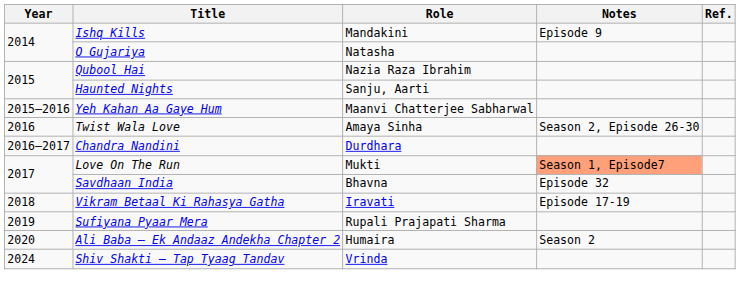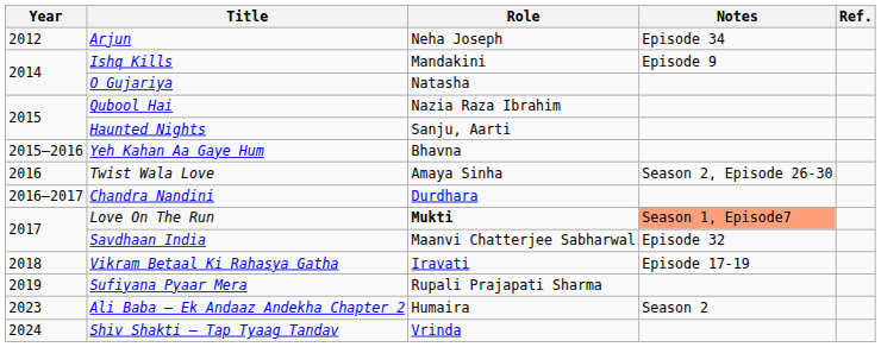 <table class="wikitable sortable">
 <tr>
 <th>Year</th>
 <th>Title</th>
 <th>Role</th>
 <th>Notes</th>
 <th>Ref.</th>
+</tr>
+<tr>
+<td>2012</td>
+<td><em><a href='#'>Arjun</a></em></td>
+<td>Neha Joseph</td>
+<td>Episode 34</td>
+<td></td>
 </tr>
 <tr>
 <td rowspan="2">2014</td>
 <td><em><a href='#'>Ishq Kills</a></em></td>
 <td>Mandakini</td>
 <td>Episode 9</td>
 <td></td>
 </tr>
 <tr>
 <td><em><a href='#'>O Gujariya</a></em></td>
 <td>Natasha</td>
 <td></td>
 <td></td>
 </tr>
 <tr>
 <td rowspan="2">2015</td>
 <td><em><a href='#'>Qubool Hai</a></em></td>
 <td>Nazia Raza Ibrahim</td>
 <td></td>
 <td></td>
 </tr>
 <tr>
 <td><em><a href='#'>Haunted Nights</a></em></td>
 <td>Sanju, Aarti</td>
 <td></td>
 <td></td>
 </tr>
 <tr>
 <td>2015–2016</td>
 <td><em><a href='#'>Yeh Kahan Aa Gaye Hum</a></em></td>
-<td>Maanvi Chatterjee Sabharwal</td>
+<td>Bhavna</td>
 <td></td>
 <td></td>
 </tr>
 <tr>
 <td>2016</td>
 <td><em>Twist Wala Love</em></td>
 <td>Amaya Sinha</td>
 <td>Season 2, Episode 26-30</td>
 <td></td>
 </tr>
 <tr>
 <td>2016–2017</td>
 <td><em><a href='#'>Chandra Nandini</a></em></td>
 <td><a href='#'>Durdhara</a></td>
 <td></td>
 <td></td>
 </tr>
 <tr>
 <td rowspan="2">2017</td>
 <td><em>Love On The Run</em></td>
-<td>Mukti</td>
+<td><strong>Mukti</strong></td>
 <td style="background: lightsalmon;">Season 1, Episode7</td>
 <td></td>
 </tr>
 <tr>
 <td><em><a href='#'>Savdhaan India</a></em></td>
-<td>Bhavna</td>
+<td>Maanvi Chatterjee Sabharwal</td>
 <td>Episode 32</td>
 <td></td>
 </tr>
 <tr>
 <td>2018</td>
 <td><em><a href='#'>Vikram Betaal Ki Rahasya Gatha</a></em></td>
 <td><a href='#'>Iravati</a></td>
 <td>Episode 17-19</td>
 <td></td>
 </tr>
 <tr>
 <td>2019</td>
 <td><em><a href='#'>Sufiyana Pyaar Mera</a></em></td>
 <td>Rupali Prajapati Sharma</td>
 <td></td>
 <td></td>
 </tr>
 <tr>
-<td>2020</td>
+<td>2023</td>
 <td><em><a href='#'>Ali Baba – Ek Andaaz Andekha Chapter 2</a></em></td>
 <td>Humaira</td>
 <td>Season 2</td>
 <td></td>
 </tr>
 <tr>
 <td>2024</td>
 <td><em><a href='#'>Shiv Shakti – Tap Tyaag Tandav</a></em></td>
 <td><a href='#'>Vrinda</a></td>
 <td></td>
 <td></td>
 </tr>
 </table>
